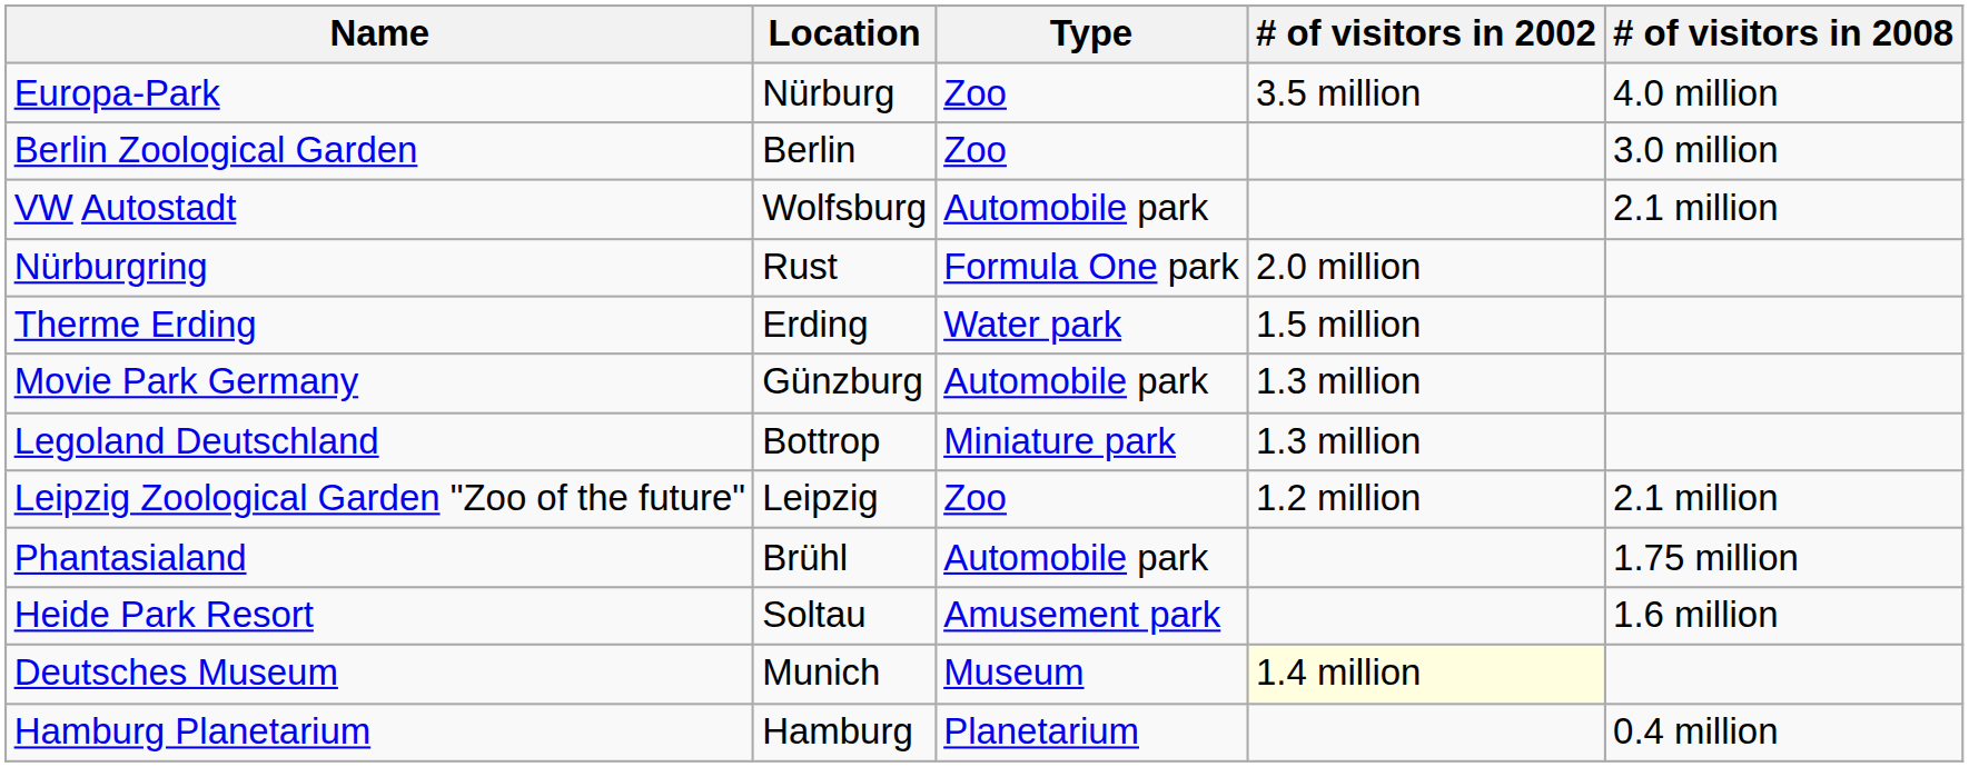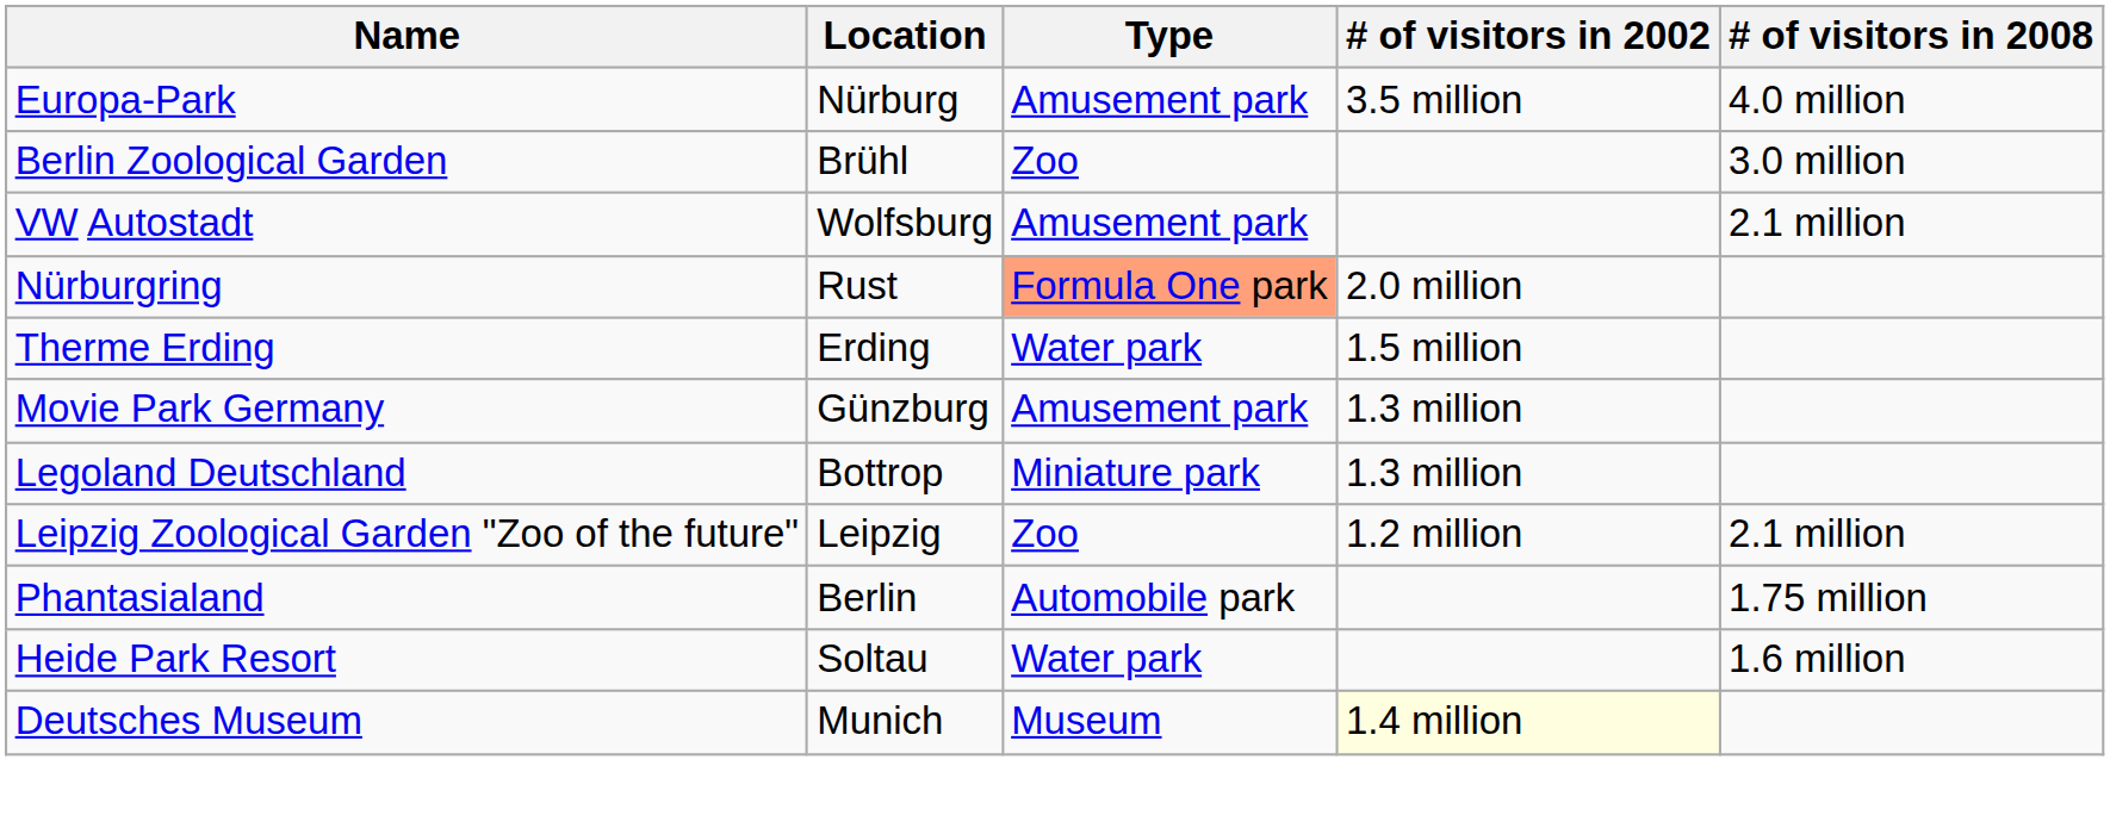 <table class="wikitable sortable">
 <tr>
 <th valign=bottom>Name</th>
 <th valign=bottom>Location</th>
 <th valign=bottom>Type</th>
 <th valign=bottom># of visitors in 2002</th>
 <th valign=bottom># of visitors in 2008</th>
 </tr>
 <tr>
 <td><a href='#'>Europa-Park</a></td>
 <td>Nürburg</td>
-<td><a href='#'>Zoo</a></td>
+<td><a href='#'>Amusement park</a></td>
 <td>3.5 million</td>
 <td>4.0 million</td>
 </tr>
 <tr>
 <td><a href='#'>Berlin Zoological Garden</a></td>
-<td>Berlin</td>
+<td>Brühl</td>
 <td><a href='#'>Zoo</a></td>
 <td></td>
 <td>3.0 million</td>
 </tr>
 <tr>
 <td><a href='#'>VW</a> <a href='#'>Autostadt</a></td>
 <td>Wolfsburg</td>
-<td><a href='#'>Automobile</a> park</td>
+<td><a href='#'>Amusement park</a></td>
 <td></td>
 <td>2.1 million</td>
 </tr>
 <tr>
 <td><a href='#'>Nürburgring</a></td>
 <td>Rust</td>
-<td><a href='#'>Formula One</a> park</td>
+<td style="background: lightsalmon;"><a href='#'>Formula One</a> park</td>
 <td>2.0 million</td>
 <td></td>
 </tr>
 <tr>
 <td><a href='#'>Therme Erding</a></td>
 <td>Erding</td>
 <td><a href='#'>Water park</a></td>
 <td>1.5 million</td>
 <td></td>
 </tr>
 <tr>
 <td><a href='#'>Movie Park Germany</a></td>
 <td>Günzburg</td>
-<td><a href='#'>Automobile</a> park</td>
+<td><a href='#'>Amusement park</a></td>
 <td>1.3 million</td>
 <td></td>
 </tr>
 <tr>
 <td><a href='#'>Legoland Deutschland</a></td>
 <td>Bottrop</td>
 <td><a href='#'>Miniature park</a></td>
 <td>1.3 million</td>
 <td></td>
 </tr>
 <tr>
 <td><a href='#'>Leipzig Zoological Garden</a> "Zoo of the future"</td>
 <td>Leipzig</td>
 <td><a href='#'>Zoo</a></td>
 <td>1.2 million</td>
 <td>2.1 million</td>
 </tr>
 <tr>
 <td><a href='#'>Phantasialand</a></td>
-<td>Brühl</td>
+<td>Berlin</td>
 <td><a href='#'>Automobile</a> park</td>
 <td></td>
 <td>1.75 million</td>
 </tr>
 <tr>
 <td><a href='#'>Heide Park Resort</a></td>
 <td>Soltau</td>
-<td><a href='#'>Amusement park</a></td>
+<td><a href='#'>Water park</a></td>
 <td></td>
 <td>1.6 million</td>
 </tr>
 <tr>
 <td><a href='#'>Deutsches Museum</a></td>
 <td>Munich</td>
 <td><a href='#'>Museum</a></td>
 <td style="background: lightyellow;">1.4 million</td>
 <td></td>
 </tr>
-<tr>
-<td><a href='#'>Hamburg Planetarium</a></td>
-<td>Hamburg</td>
-<td><a href='#'>Planetarium</a></td>
-<td></td>
-<td>0.4 million</td>
-</tr>
 </table>
